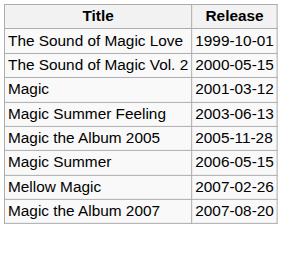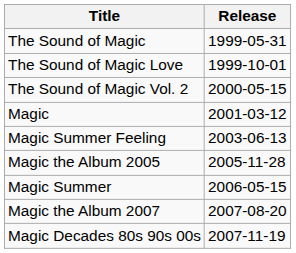 <table class="wikitable">
 <tr>
 <th>Title</th>
 <th>Release</th>
+</tr>
+<tr>
+<td>The Sound of Magic</td>
+<td>1999-05-31</td>
 </tr>
 <tr>
 <td>The Sound of Magic Love</td>
 <td>1999-10-01</td>
 </tr>
 <tr>
 <td>The Sound of Magic Vol. 2</td>
 <td>2000-05-15</td>
 </tr>
 <tr>
 <td>Magic</td>
 <td>2001-03-12</td>
 </tr>
 <tr>
 <td>Magic Summer Feeling</td>
 <td>2003-06-13</td>
 </tr>
 <tr>
 <td>Magic the Album 2005</td>
 <td>2005-11-28</td>
 </tr>
 <tr>
 <td>Magic Summer</td>
 <td>2006-05-15</td>
 </tr>
 <tr>
-<td>Mellow Magic</td>
-<td>2007-02-26</td>
-</tr>
-<tr>
 <td>Magic the Album 2007</td>
 <td>2007-08-20</td>
 </tr>
+<tr>
+<td>Magic Decades 80s 90s 00s</td>
+<td>2007-11-19</td>
+</tr>
 </table>
